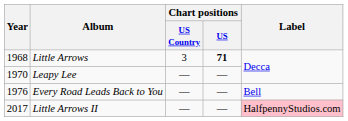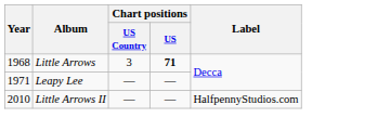 <table class="wikitable">
 <tr>
 <th rowspan="2">Year</th>
 <th rowspan="2">Album</th>
 <th colspan="2">Chart positions</th>
 <th rowspan="2">Label</th>
 </tr>
 <tr>
 <th style="width:50px;"><small><a href='#'>US Country</a></small></th>
 <th style="width:50px;"><small><a href='#'>US</a></small></th>
 </tr>
 <tr>
 <td>1968</td>
 <td><em>Little Arrows</em></td>
 <td style="text-align:center;">3</td>
 <td style="text-align:center;"><strong>71</strong></td>
 <td rowspan="2"><a href='#'>Decca</a></td>
 </tr>
 <tr>
-<td>1970</td>
+<td>1971</td>
 <td><em>Leapy Lee</em></td>
 <td style="text-align:center;">—</td>
 <td style="text-align:center;">—</td>
 </tr>
 <tr>
-<td>1976</td>
-<td><em>Every Road Leads Back to You</em></td>
-<td style="text-align:center;">—</td>
-<td style="text-align:center;">—</td>
-<td><a href='#'>Bell</a></td>
-</tr>
-<tr>
-<td>2017</td>
+<td>2010</td>
 <td><em>Little Arrows II</em></td>
 <td style="text-align:center;">—</td>
 <td style="text-align:center;">—</td>
-<td style="background: pink;">HalfpennyStudios.com</td>
+<td>HalfpennyStudios.com</td>
 </tr>
 </table>
